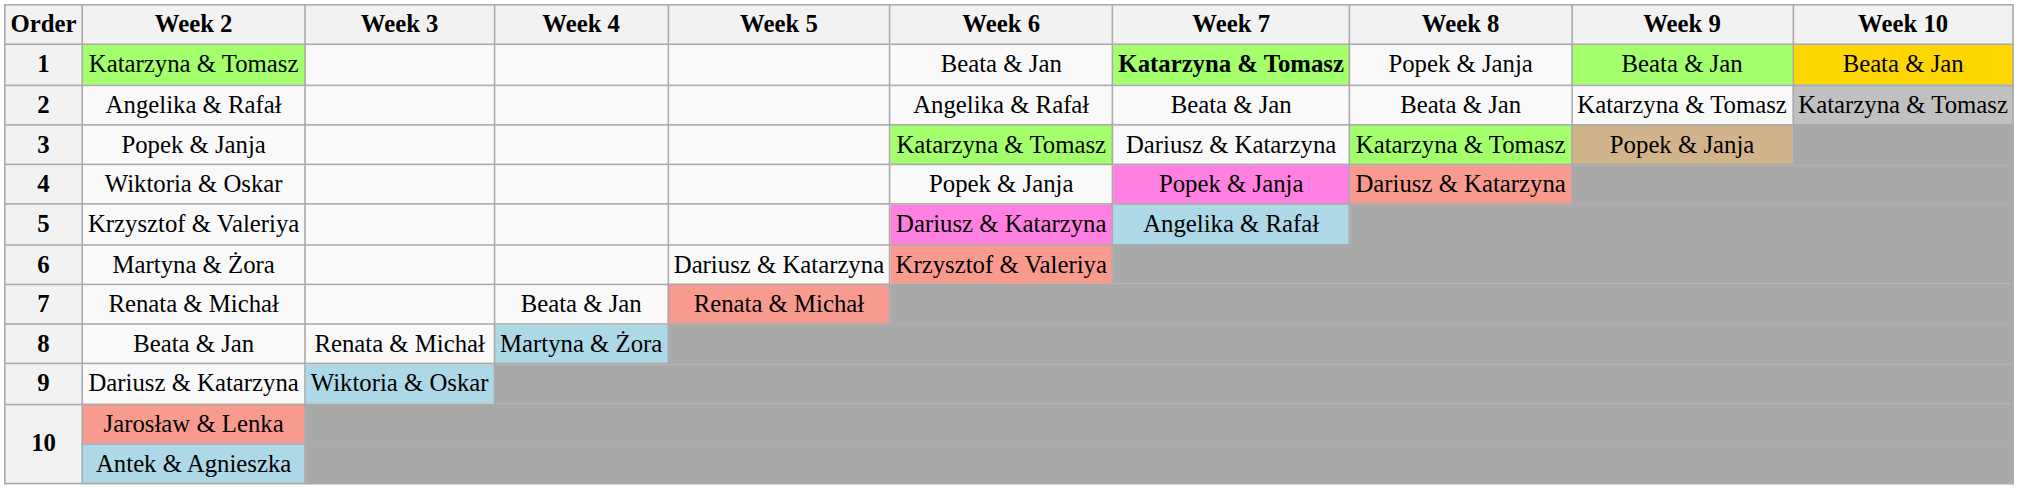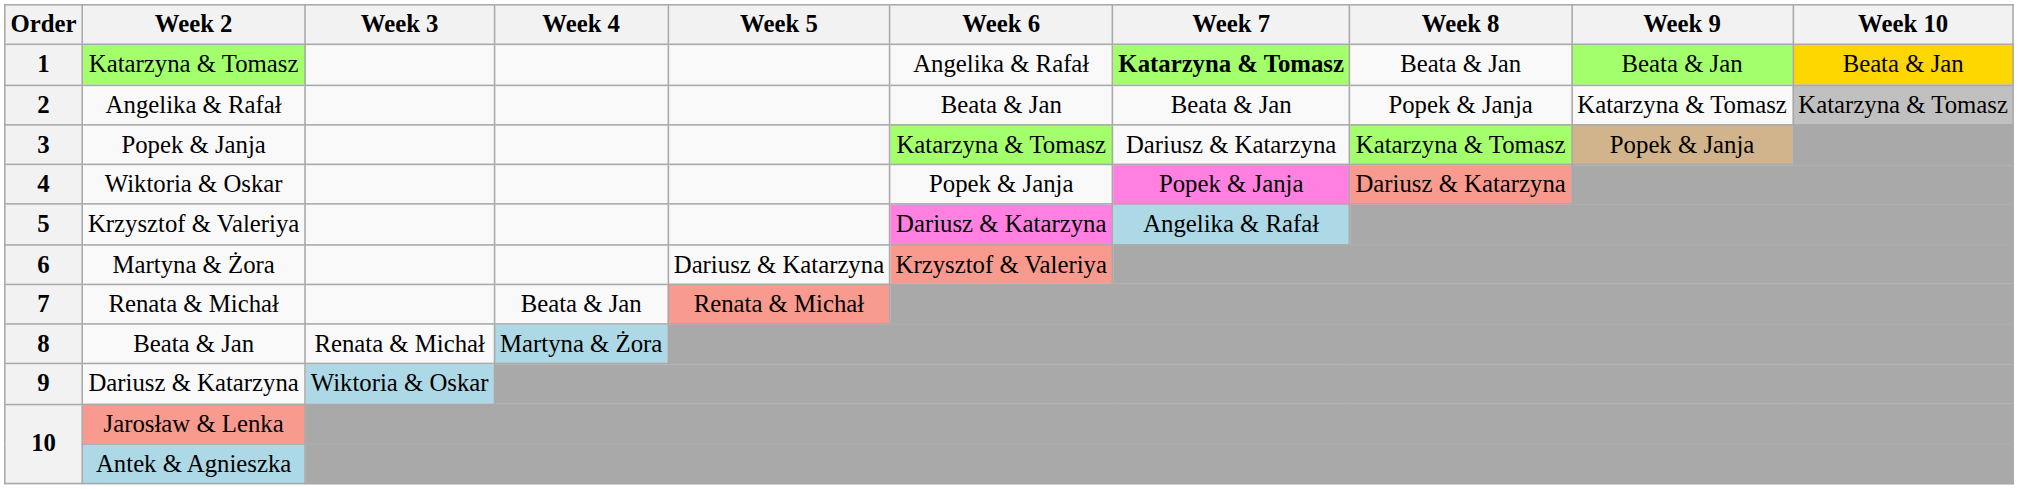 <table class="wikitable" style="font-size:98%; text-align:center">
 <tr>
 <th>Order</th>
 <th>Week 2</th>
 <th>Week 3</th>
 <th>Week 4</th>
 <th>Week 5</th>
 <th>Week 6</th>
 <th>Week 7</th>
 <th>Week 8</th>
 <th>Week 9</th>
 <th>Week 10</th>
 </tr>
 <tr>
 <th>1</th>
 <td bgcolor=#A3FF6B>Katarzyna & Tomasz</td>
 <td></td>
 <td></td>
 <td></td>
+<td>Angelika & Rafał</td>
+<td bgcolor=#A3FF6B><strong>Katarzyna & Tomasz</strong></td>
 <td>Beata & Jan</td>
-<td bgcolor=#A3FF6B><strong>Katarzyna & Tomasz</strong></td>
-<td>Popek & Janja</td>
 <td bgcolor=#A3FF6B>Beata & Jan</td>
 <td bgcolor=gold>Beata & Jan</td>
 </tr>
 <tr>
 <th>2</th>
 <td>Angelika & Rafał</td>
 <td></td>
 <td></td>
 <td></td>
-<td>Angelika & Rafał</td>
 <td>Beata & Jan</td>
 <td>Beata & Jan</td>
+<td>Popek & Janja</td>
 <td>Katarzyna & Tomasz</td>
 <td bgcolor=silver>Katarzyna & Tomasz</td>
 </tr>
 <tr>
 <th>3</th>
 <td>Popek & Janja</td>
 <td></td>
 <td></td>
 <td></td>
 <td bgcolor=#A3FF6B>Katarzyna & Tomasz</td>
 <td>Dariusz & Katarzyna</td>
 <td bgcolor=#A3FF6B>Katarzyna & Tomasz</td>
 <td bgcolor=tan>Popek & Janja</td>
 <td style="background:darkgrey;"></td>
 </tr>
 <tr>
 <th>4</th>
 <td>Wiktoria & Oskar</td>
 <td></td>
 <td></td>
 <td></td>
 <td>Popek & Janja</td>
 <td bgcolor=#FF80E0>Popek & Janja</td>
 <td bgcolor=#F89B8E>Dariusz & Katarzyna</td>
 <td style="background:darkgrey;" colspan="2"></td>
 </tr>
 <tr>
 <th>5</th>
 <td>Krzysztof & Valeriya</td>
 <td></td>
 <td></td>
 <td></td>
 <td bgcolor=#FF80E0>Dariusz & Katarzyna</td>
 <td bgcolor=lightblue>Angelika & Rafał</td>
 <td style="background:darkgrey;" colspan="3"></td>
 </tr>
 <tr>
 <th>6</th>
 <td>Martyna & Żora</td>
 <td></td>
 <td></td>
 <td>Dariusz & Katarzyna</td>
 <td bgcolor=#F89B8E>Krzysztof & Valeriya</td>
 <td style="background:darkgrey;" colspan="4"></td>
 </tr>
 <tr>
 <th>7</th>
 <td>Renata & Michał</td>
 <td></td>
 <td>Beata & Jan</td>
 <td bgcolor=#F89B8E>Renata & Michał</td>
 <td style="background:darkgrey;" colspan="5"></td>
 </tr>
 <tr>
 <th>8</th>
 <td>Beata & Jan</td>
 <td>Renata & Michał</td>
 <td bgcolor=lightblue>Martyna & Żora</td>
 <td style="background:darkgrey;" colspan="6"></td>
 </tr>
 <tr>
 <th>9</th>
 <td>Dariusz & Katarzyna</td>
 <td bgcolor=lightblue>Wiktoria & Oskar</td>
 <td style="background:darkgrey;" colspan="7"></td>
 </tr>
 <tr>
 <th rowspan=2>10</th>
 <td bgcolor=#F89B8E>Jarosław & Lenka</td>
 <td style="background:darkgrey;" colspan="8"></td>
 </tr>
 <tr>
 <td bgcolor=lightblue>Antek & Agnieszka</td>
 <td style="background:darkgrey;" colspan="9"></td>
 </tr>
 </table>
